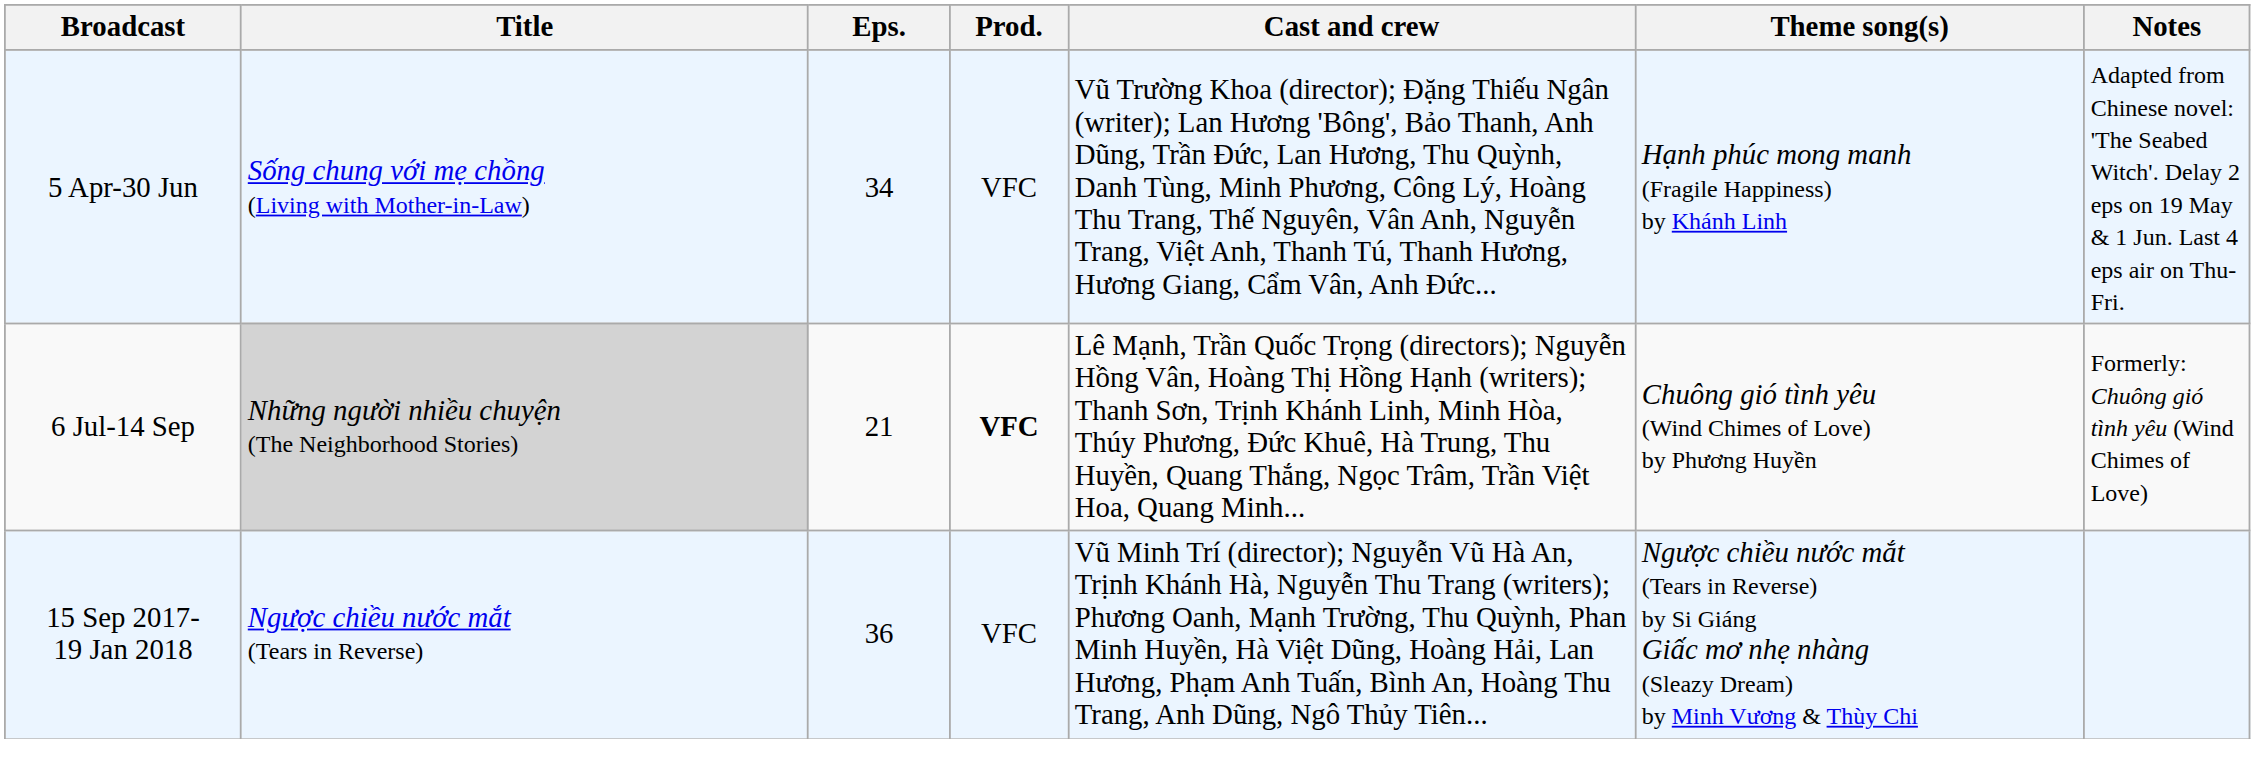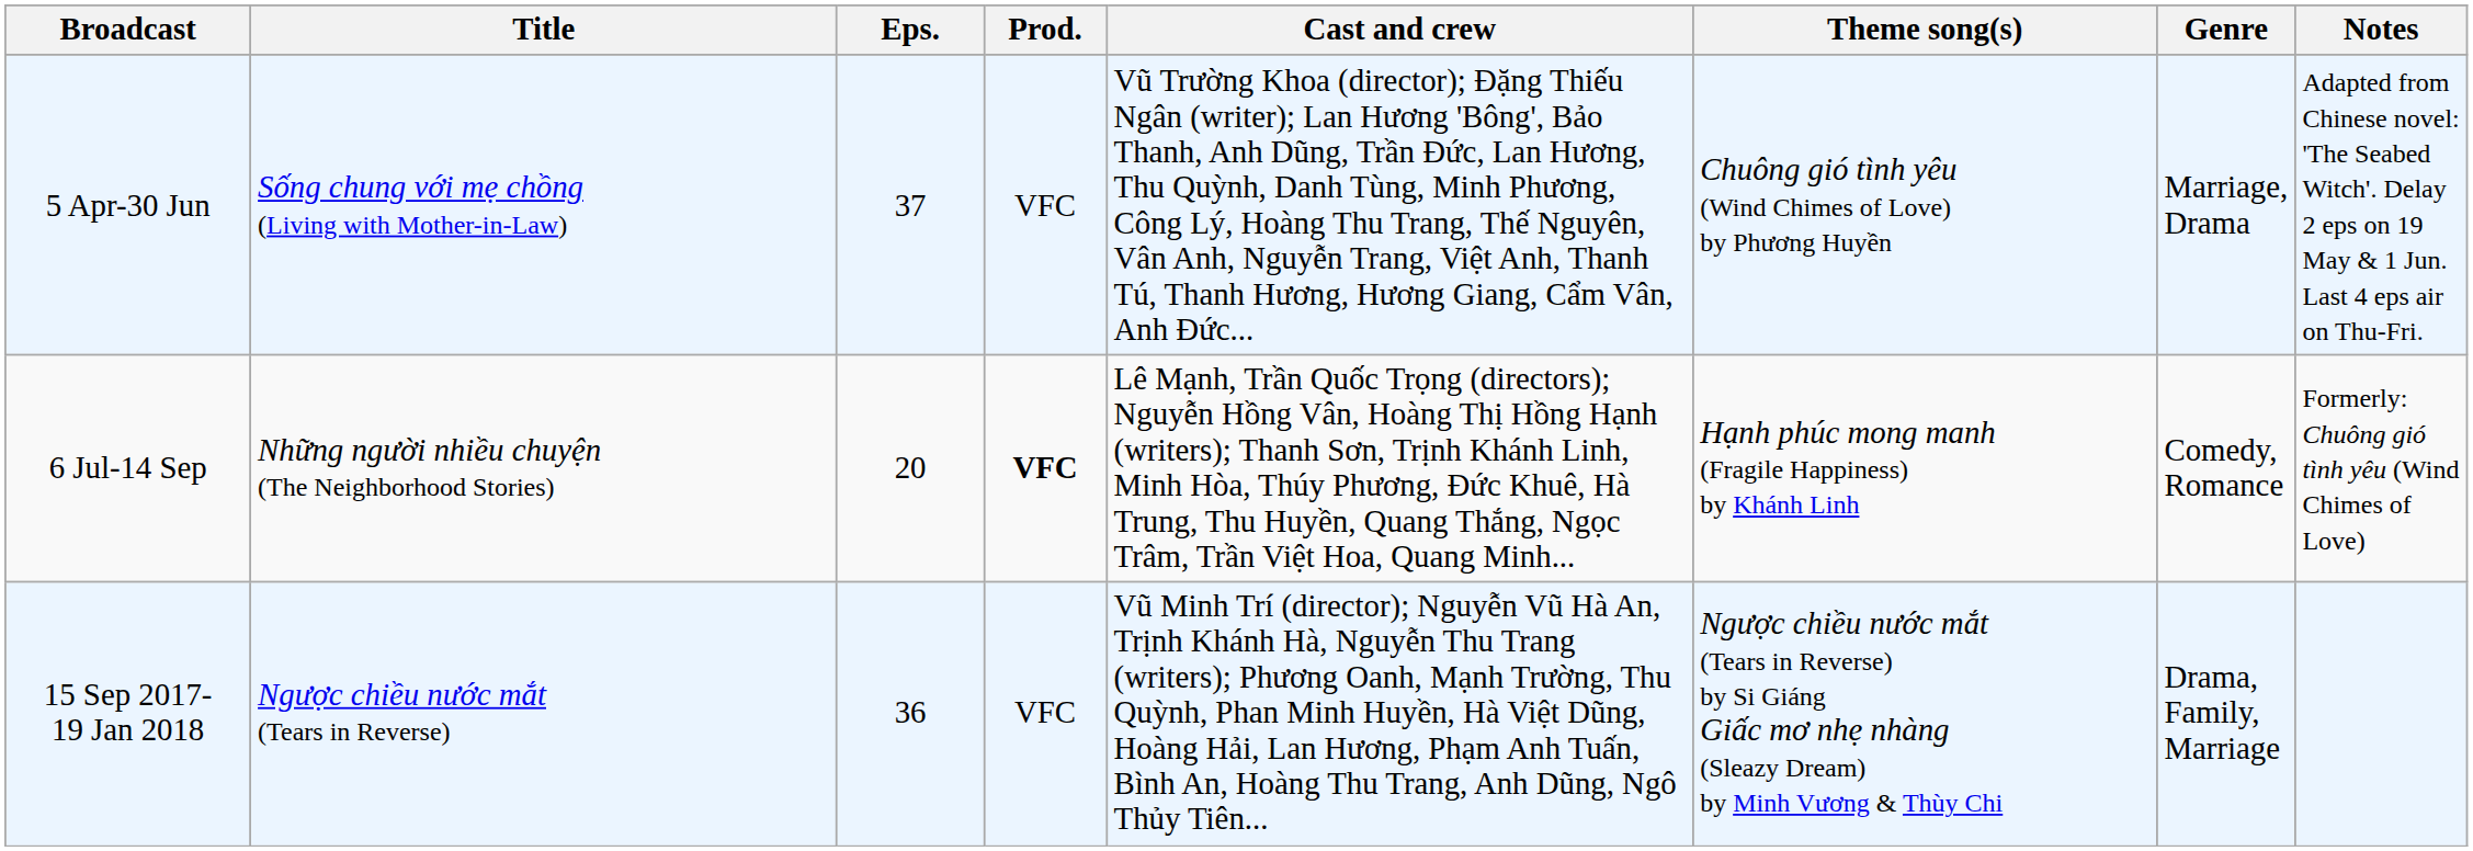 <table class="wikitable sortable">
 <tr>
 <th style="width:10%;">Broadcast</th>
 <th style="width:24%;">Title</th>
 <th style="width:6%;">Eps.</th>
 <th style="width:5%;">Prod.</th>
 <th style="width:24%;">Cast and crew</th>
 <th style="width:19%;">Theme song(s)</th>
+<th style="width:5%;">Genre</th>
 <th style="width:7%;">Notes</th>
 </tr>
 <tr ---- bgcolor="#ebf5ff">
 <td style="text-align:center;">5 Apr-30 Jun <br></td>
 <td><em><a href='#'>Sống chung với mẹ chồng</a></em> <br><small>(<a href='#'>Living with Mother-in-Law</a>)</small></td>
-<td style="text-align:center;">34</td>
+<td style="text-align:center;">37</td>
 <td style="text-align:center;">VFC</td>
 <td>Vũ Trường Khoa (director); Đặng Thiếu Ngân (writer); Lan Hương 'Bông', Bảo Thanh, Anh Dũng, Trần Đức, Lan Hương, Thu Quỳnh, Danh Tùng, Minh Phương, Công Lý, Hoàng Thu Trang, Thế Nguyên, Vân Anh, Nguyễn Trang, Việt Anh, Thanh Tú, Thanh Hương, Hương Giang, Cẩm Vân, Anh Đức...</td>
-<td><em>Hạnh phúc mong manh</em> <br><small>(Fragile Happiness)</small><br><small>by <a href='#'>Khánh Linh</a></small><br></td>
+<td><em>Chuông gió tình yêu</em> <br><small>(Wind Chimes of Love)</small><br><small>by Phương Huyền</small><br></td>
+<td>Marriage, Drama</td>
 <td><small>Adapted from Chinese novel: 'The Seabed Witch'. Delay 2 eps on 19 May & 1 Jun. Last 4 eps air on Thu-Fri.</small></td>
 </tr>
 <tr>
 <td style="text-align:center;">6 Jul-14 Sep <br></td>
-<td style="background: lightgrey;"><em>Những người nhiều chuyện</em> <br><small>(The Neighborhood Stories)</small></td>
-<td style="text-align:center;">21</td>
+<td><em>Những người nhiều chuyện</em> <br><small>(The Neighborhood Stories)</small></td>
+<td style="text-align:center;">20</td>
 <td style="text-align:center;"><strong>VFC</strong></td>
 <td>Lê Mạnh, Trần Quốc Trọng (directors); Nguyễn Hồng Vân, Hoàng Thị Hồng Hạnh (writers); Thanh Sơn, Trịnh Khánh Linh, Minh Hòa, Thúy Phương, Đức Khuê, Hà Trung, Thu Huyền, Quang Thắng, Ngọc Trâm, Trần Việt Hoa, Quang Minh...</td>
-<td><em>Chuông gió tình yêu</em> <br><small>(Wind Chimes of Love)</small><br><small>by Phương Huyền</small><br></td>
+<td><em>Hạnh phúc mong manh</em> <br><small>(Fragile Happiness)</small><br><small>by <a href='#'>Khánh Linh</a></small><br></td>
+<td>Comedy, Romance</td>
 <td><small>Formerly: <em>Chuông gió tình yêu</em> (Wind Chimes of Love)</small></td>
 </tr>
 <tr ---- bgcolor="#ebf5ff">
 <td style="text-align:center;">15 Sep 2017-<br>19 Jan 2018 <br></td>
 <td><em><a href='#'>Ngược chiều nước mắt</a></em> <br><small>(Tears in Reverse)</small></td>
 <td style="text-align:center;">36</td>
 <td style="text-align:center;">VFC</td>
 <td>Vũ Minh Trí (director); Nguyễn Vũ Hà An, Trịnh Khánh Hà, Nguyễn Thu Trang (writers); Phương Oanh, Mạnh Trường, Thu Quỳnh, Phan Minh Huyền, Hà Việt Dũng, Hoàng Hải, Lan Hương, Phạm Anh Tuấn, Bình An, Hoàng Thu Trang, Anh Dũng, Ngô Thủy Tiên...</td>
 <td><em>Ngược chiều nước mắt</em> <br><small>(Tears in Reverse)</small><br><small>by Si Giáng</small><br><em>Giấc mơ nhẹ nhàng</em> <br><small>(Sleazy Dream)</small><br><small>by <a href='#'>Minh Vương</a> & <a href='#'>Thùy Chi</a></small><br></td>
+<td>Drama, Family, Marriage</td>
 <td></td>
 </tr>
 </table>
